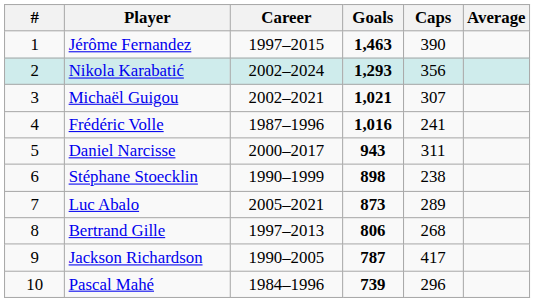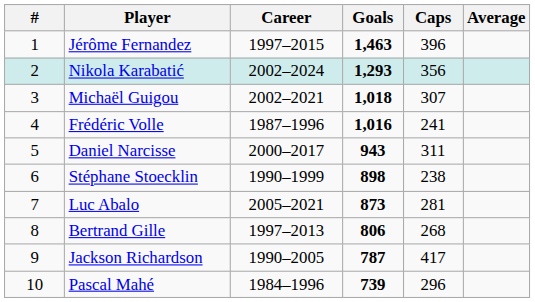 <table class="wikitable sortable" style="text-align:center;">
 <tr>
 <th width="50">#</th>
 <th style="width:150px;">Player</th>
 <th style="width:100px;">Career</th>
 <th width="50">Goals</th>
 <th width="50">Caps</th>
 <th width="50">Average</th>
 </tr>
 <tr>
 <td>1</td>
 <td style="text-align:left;"><a href='#'>Jérôme Fernandez</a></td>
 <td>1997–2015</td>
 <td><strong>1,463</strong></td>
-<td>390</td>
+<td>396</td>
 <td></td>
 </tr>
 <tr style="background:#CFECEC">
 <td>2</td>
 <td style="text-align:left;"><a href='#'>Nikola Karabatić</a></td>
 <td>2002–2024</td>
 <td><strong>1,293</strong></td>
 <td>356</td>
 <td></td>
 </tr>
 <tr>
 <td>3</td>
 <td style="text-align:left;"><a href='#'>Michaël Guigou</a></td>
 <td>2002–2021</td>
-<td><strong>1,021</strong></td>
+<td><strong>1,018</strong></td>
 <td>307</td>
 <td></td>
 </tr>
 <tr>
 <td>4</td>
 <td style="text-align:left;"><a href='#'>Frédéric Volle</a></td>
 <td>1987–1996</td>
 <td><strong>1,016</strong></td>
 <td>241</td>
 <td></td>
 </tr>
 <tr>
 <td>5</td>
 <td style="text-align:left;"><a href='#'>Daniel Narcisse</a></td>
 <td>2000–2017</td>
 <td><strong>943</strong></td>
 <td>311</td>
 <td></td>
 </tr>
 <tr>
 <td>6</td>
 <td style="text-align:left;"><a href='#'>Stéphane Stoecklin</a></td>
 <td>1990–1999</td>
 <td><strong>898</strong></td>
 <td>238</td>
 <td></td>
 </tr>
 <tr>
 <td>7</td>
 <td style="text-align:left;"><a href='#'>Luc Abalo</a></td>
 <td>2005–2021</td>
 <td><strong>873</strong></td>
-<td>289</td>
+<td>281</td>
 <td></td>
 </tr>
 <tr>
 <td>8</td>
 <td style="text-align:left;"><a href='#'>Bertrand Gille</a></td>
 <td>1997–2013</td>
 <td><strong>806</strong></td>
 <td>268</td>
 <td></td>
 </tr>
 <tr>
 <td>9</td>
 <td style="text-align:left;"><a href='#'>Jackson Richardson</a></td>
 <td>1990–2005</td>
 <td><strong>787</strong></td>
 <td>417</td>
 <td></td>
 </tr>
 <tr>
 <td>10</td>
 <td style="text-align:left;"><a href='#'>Pascal Mahé</a></td>
 <td>1984–1996</td>
 <td><strong>739</strong></td>
 <td>296</td>
 <td></td>
 </tr>
 </table>
